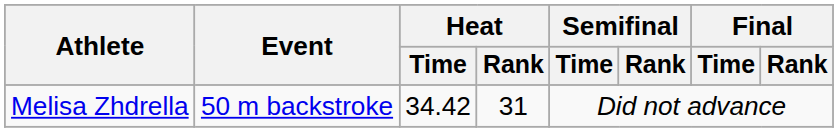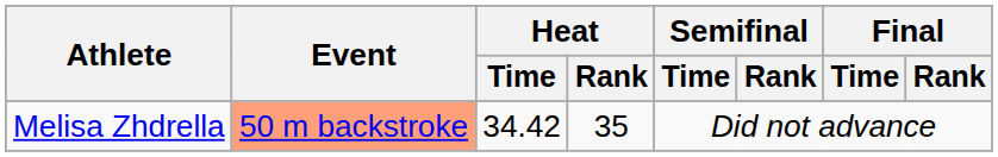 <table class=wikitable style="font-size:90%">
 <tr>
 <th rowspan=2>Athlete</th>
 <th rowspan=2>Event</th>
 <th colspan="2">Heat</th>
 <th colspan="2">Semifinal</th>
 <th colspan="2">Final</th>
 </tr>
 <tr style="font-size:95%">
 <th>Time</th>
 <th>Rank</th>
 <th>Time</th>
 <th>Rank</th>
 <th>Time</th>
 <th>Rank</th>
 </tr>
 <tr align=center>
 <td align=left><a href='#'>Melisa Zhdrella</a></td>
-<td align=left><a href='#'>50 m backstroke</a></td>
+<td align=left style="background: lightsalmon;"><a href='#'>50 m backstroke</a></td>
 <td>34.42</td>
-<td>31</td>
+<td>35</td>
 <td Colspan=4><em>Did not advance</em></td>
 </tr>
 </table>
